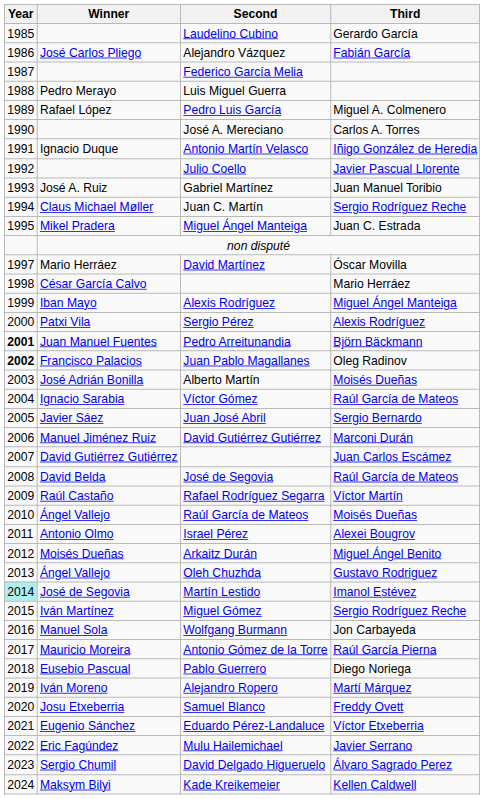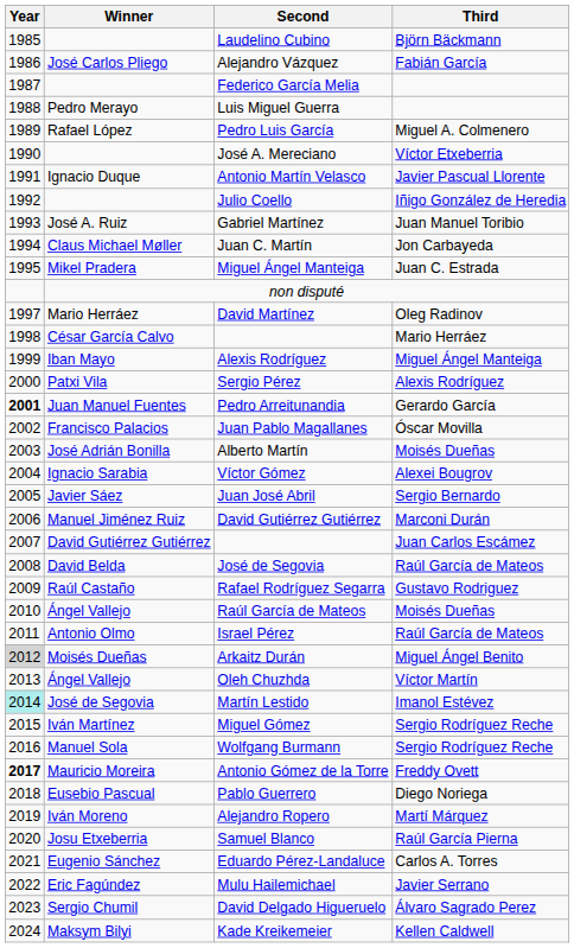 <table class="wikitable sortable" style="font-size:95%">
 <tr>
 <th>Year</th>
 <th>Winner</th>
 <th>Second</th>
 <th>Third</th>
 </tr>
 <tr>
 <td>1985</td>
 <td> </td>
 <td> <a href='#'>Laudelino Cubino</a></td>
-<td> Gerardo García</td>
+<td> <a href='#'>Björn Bäckmann</a></td>
 </tr>
 <tr>
 <td>1986</td>
 <td> <a href='#'>José Carlos Pliego</a></td>
 <td> Alejandro Vázquez</td>
 <td> <a href='#'>Fabián García</a></td>
 </tr>
 <tr>
 <td>1987</td>
 <td> </td>
 <td> <a href='#'>Federico García Melia</a></td>
 <td> </td>
 </tr>
 <tr>
 <td>1988</td>
 <td> Pedro Merayo</td>
 <td> Luis Miguel Guerra</td>
 <td> </td>
 </tr>
 <tr>
 <td>1989</td>
 <td> Rafael López</td>
 <td> <a href='#'>Pedro Luis García</a></td>
 <td> Miguel A. Colmenero</td>
 </tr>
 <tr>
 <td>1990</td>
 <td> </td>
 <td> José A. Mereciano</td>
-<td> Carlos A. Torres</td>
+<td> <a href='#'>Víctor Etxeberria</a></td>
 </tr>
 <tr>
 <td>1991</td>
 <td> Ignacio Duque</td>
 <td> <a href='#'>Antonio Martín Velasco</a></td>
-<td> <a href='#'>Iñigo González de Heredia</a></td>
+<td> <a href='#'>Javier Pascual Llorente</a></td>
 </tr>
 <tr>
 <td>1992</td>
 <td> </td>
 <td> <a href='#'>Julio Coello</a></td>
-<td> <a href='#'>Javier Pascual Llorente</a></td>
+<td> <a href='#'>Iñigo González de Heredia</a></td>
 </tr>
 <tr>
 <td>1993</td>
 <td> José A. Ruiz</td>
 <td> Gabriel Martínez</td>
 <td> Juan Manuel Toribio</td>
 </tr>
 <tr>
 <td>1994</td>
 <td> <a href='#'>Claus Michael Møller</a></td>
 <td> Juan C. Martín</td>
-<td> <a href='#'>Sergio Rodríguez Reche</a></td>
+<td> Jon Carbayeda</td>
 </tr>
 <tr>
 <td>1995</td>
 <td> <a href='#'>Mikel Pradera</a></td>
 <td> <a href='#'>Miguel Ángel Manteiga</a></td>
 <td> Juan C. Estrada</td>
 </tr>
 <tr>
 <td></td>
 <td colspan=3; align=center><em>non disputé</em></td>
 </tr>
 <tr>
 <td>1997</td>
 <td> Mario Herráez</td>
 <td> <a href='#'>David Martínez</a></td>
-<td> Óscar Movilla</td>
+<td> Oleg Radinov</td>
 </tr>
 <tr>
 <td>1998</td>
 <td> <a href='#'>César García Calvo</a></td>
 <td> </td>
 <td> Mario Herráez</td>
 </tr>
 <tr>
 <td>1999</td>
 <td> <a href='#'>Iban Mayo</a></td>
 <td> <a href='#'>Alexis Rodríguez</a></td>
 <td> <a href='#'>Miguel Ángel Manteiga</a></td>
 </tr>
 <tr>
 <td>2000</td>
 <td> <a href='#'>Patxi Vila</a></td>
 <td> <a href='#'>Sergio Pérez</a></td>
 <td> <a href='#'>Alexis Rodríguez</a></td>
 </tr>
 <tr>
 <td><strong>2001</strong></td>
 <td> <a href='#'>Juan Manuel Fuentes</a></td>
 <td> <a href='#'>Pedro Arreitunandia</a></td>
-<td> <a href='#'>Björn Bäckmann</a></td>
+<td> Gerardo García</td>
 </tr>
 <tr>
-<td><strong>2002</strong></td>
+<td>2002</td>
 <td> <a href='#'>Francisco Palacios</a></td>
 <td> <a href='#'>Juan Pablo Magallanes</a></td>
-<td> Oleg Radinov</td>
+<td> Óscar Movilla</td>
 </tr>
 <tr>
 <td>2003</td>
 <td> <a href='#'>José Adrián Bonilla</a></td>
 <td> Alberto Martín</td>
 <td> <a href='#'>Moisés Dueñas</a></td>
 </tr>
 <tr>
 <td>2004</td>
 <td> <a href='#'>Ignacio Sarabia</a></td>
 <td> <a href='#'>Víctor Gómez</a></td>
-<td> <a href='#'>Raúl García de Mateos</a></td>
+<td> <a href='#'>Alexei Bougrov</a></td>
 </tr>
 <tr>
 <td>2005</td>
 <td> <a href='#'>Javier Sáez</a></td>
 <td> <a href='#'>Juan José Abril</a></td>
 <td> <a href='#'>Sergio Bernardo</a></td>
 </tr>
 <tr>
 <td>2006</td>
 <td> <a href='#'>Manuel Jiménez Ruiz</a></td>
 <td> <a href='#'>David Gutiérrez Gutiérrez</a></td>
 <td> <a href='#'>Marconi Durán</a></td>
 </tr>
 <tr>
 <td>2007</td>
 <td> <a href='#'>David Gutiérrez Gutiérrez</a></td>
 <td> </td>
 <td> <a href='#'>Juan Carlos Escámez</a></td>
 </tr>
 <tr>
 <td>2008</td>
 <td> <a href='#'>David Belda</a></td>
 <td> <a href='#'>José de Segovia</a></td>
 <td> <a href='#'>Raúl García de Mateos</a></td>
 </tr>
 <tr>
 <td>2009</td>
 <td> <a href='#'>Raúl Castaño</a></td>
 <td> <a href='#'>Rafael Rodríguez Segarra</a></td>
-<td> <a href='#'>Víctor Martín</a></td>
+<td> <a href='#'>Gustavo Rodriguez</a></td>
 </tr>
 <tr>
 <td>2010</td>
 <td> <a href='#'>Ángel Vallejo</a></td>
 <td> <a href='#'>Raúl García de Mateos</a></td>
 <td> <a href='#'>Moisés Dueñas</a></td>
 </tr>
 <tr>
 <td>2011</td>
 <td> <a href='#'>Antonio Olmo</a></td>
 <td> <a href='#'>Israel Pérez</a></td>
-<td> <a href='#'>Alexei Bougrov</a></td>
+<td> <a href='#'>Raúl García de Mateos</a></td>
 </tr>
 <tr>
-<td>2012</td>
+<td style="background: lightgrey;">2012</td>
 <td> <a href='#'>Moisés Dueñas</a></td>
 <td> <a href='#'>Arkaitz Durán</a></td>
 <td> <a href='#'>Miguel Ángel Benito</a></td>
 </tr>
 <tr>
 <td>2013</td>
 <td> <a href='#'>Ángel Vallejo</a></td>
 <td> <a href='#'>Oleh Chuzhda</a></td>
-<td> <a href='#'>Gustavo Rodriguez</a></td>
+<td> <a href='#'>Víctor Martín</a></td>
 </tr>
 <tr>
 <td style="background: paleturquoise;">2014</td>
 <td> <a href='#'>José de Segovia</a></td>
 <td> <a href='#'>Martín Lestido</a></td>
 <td> <a href='#'>Imanol Estévez</a></td>
 </tr>
 <tr>
 <td>2015</td>
 <td> <a href='#'>Iván Martínez</a></td>
 <td> <a href='#'>Miguel Gómez</a></td>
 <td> <a href='#'>Sergio Rodríguez Reche</a></td>
 </tr>
 <tr>
 <td>2016</td>
 <td> <a href='#'>Manuel Sola</a></td>
 <td> <a href='#'>Wolfgang Burmann</a></td>
-<td> Jon Carbayeda</td>
+<td> <a href='#'>Sergio Rodríguez Reche</a></td>
 </tr>
 <tr>
-<td>2017</td>
+<td><strong>2017</strong></td>
 <td> <a href='#'>Mauricio Moreira</a></td>
 <td> <a href='#'>Antonio Gómez de la Torre</a></td>
-<td> <a href='#'>Raúl García Pierna</a></td>
+<td> <a href='#'>Freddy Ovett</a></td>
 </tr>
 <tr>
 <td>2018</td>
 <td> <a href='#'>Eusebio Pascual</a></td>
 <td> <a href='#'>Pablo Guerrero</a></td>
 <td> Diego Noriega</td>
 </tr>
 <tr>
 <td>2019</td>
 <td> <a href='#'>Iván Moreno</a></td>
 <td> <a href='#'>Alejandro Ropero</a></td>
 <td> <a href='#'>Martí Márquez</a></td>
 </tr>
 <tr>
 <td>2020</td>
 <td> <a href='#'>Josu Etxeberria</a></td>
 <td> <a href='#'>Samuel Blanco</a></td>
-<td> <a href='#'>Freddy Ovett</a></td>
+<td> <a href='#'>Raúl García Pierna</a></td>
 </tr>
 <tr>
 <td>2021</td>
 <td> <a href='#'>Eugenio Sánchez</a></td>
 <td> <a href='#'>Eduardo Pérez-Landaluce</a></td>
-<td> <a href='#'>Víctor Etxeberria</a></td>
+<td> Carlos A. Torres</td>
 </tr>
 <tr>
 <td>2022</td>
 <td> <a href='#'>Eric Fagúndez</a></td>
 <td> <a href='#'>Mulu Hailemichael</a></td>
 <td> <a href='#'>Javier Serrano</a></td>
 </tr>
 <tr>
 <td>2023</td>
 <td> <a href='#'>Sergio Chumil</a></td>
 <td> <a href='#'>David Delgado Higueruelo</a></td>
 <td> <a href='#'>Álvaro Sagrado Perez</a></td>
 </tr>
 <tr>
 <td>2024</td>
 <td> <a href='#'>Maksym Bilyi</a></td>
 <td> <a href='#'>Kade Kreikemeier</a></td>
 <td> <a href='#'>Kellen Caldwell</a></td>
 </tr>
 </table>
